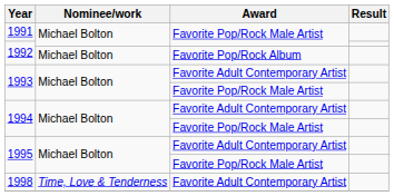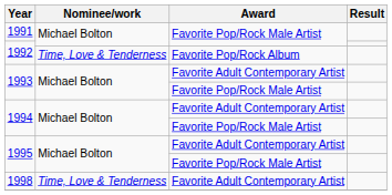 <table class="wikitable">
 <tr>
 <th>Year</th>
 <th>Nominee/work</th>
 <th>Award</th>
 <th>Result</th>
 </tr>
 <tr>
 <td><a href='#'>1991</a></td>
 <td rowspan="2">Michael Bolton</td>
 <td rowspan="2"><a href='#'>Favorite Pop/Rock Male Artist</a></td>
 <td></td>
 </tr>
 <tr>
 <td rowspan="2"><a href='#'>1992</a></td>
 <td></td>
 </tr>
 <tr>
-<td>Michael Bolton</td>
+<td><em><a href='#'>Time, Love & Tenderness</a></em></td>
 <td><a href='#'>Favorite Pop/Rock Album</a></td>
 <td></td>
 </tr>
 <tr>
 <td rowspan="2"><a href='#'>1993</a></td>
 <td rowspan="2">Michael Bolton</td>
 <td><a href='#'>Favorite Adult Contemporary Artist</a></td>
 <td></td>
 </tr>
 <tr>
 <td><a href='#'>Favorite Pop/Rock Male Artist</a></td>
 <td></td>
 </tr>
 <tr>
 <td rowspan="2"><a href='#'>1994</a></td>
 <td rowspan="2">Michael Bolton</td>
 <td><a href='#'>Favorite Adult Contemporary Artist</a></td>
 <td></td>
 </tr>
 <tr>
 <td><a href='#'>Favorite Pop/Rock Male Artist</a></td>
 <td></td>
 </tr>
 <tr>
 <td rowspan="2"><a href='#'>1995</a></td>
 <td rowspan="2">Michael Bolton</td>
 <td><a href='#'>Favorite Adult Contemporary Artist</a></td>
 <td></td>
 </tr>
 <tr>
 <td><a href='#'>Favorite Pop/Rock Male Artist</a></td>
 <td></td>
 </tr>
 <tr>
 <td><a href='#'>1998</a></td>
 <td><em><a href='#'>Time, Love & Tenderness</a></em></td>
 <td><a href='#'>Favorite Adult Contemporary Artist</a></td>
 <td></td>
 </tr>
 <tr>
 </tr>
 </table>
